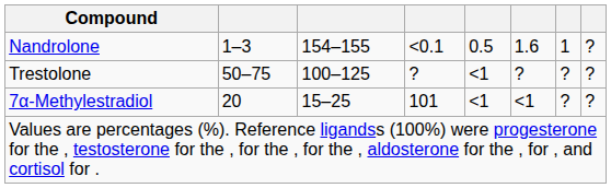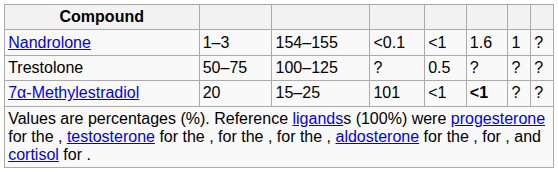 <table class="wikitable center mw-collapsible mw-collapsed" style="width:550px; text-align:left; margin-left:auto; margin-right:auto; border:none;">
 <tr>
 <th>Compound</th>
 <th></th>
 <th></th>
 <th></th>
 <th></th>
 <th></th>
 <th></th>
 <th></th>
 </tr>
 <tr>
 <td><a href='#'>Nandrolone</a></td>
 <td>1–3</td>
 <td>154–155</td>
 <td><0.1</td>
-<td>0.5</td>
+<td><1</td>
 <td>1.6</td>
 <td>1</td>
 <td>?</td>
 </tr>
 <tr>
 <td>Trestolone</td>
 <td>50–75</td>
 <td>100–125</td>
 <td>?</td>
-<td><1</td>
+<td>0.5</td>
 <td>?</td>
 <td>?</td>
 <td>?</td>
 </tr>
 <tr>
 <td><a href='#'>7α-Methylestradiol</a></td>
 <td>20</td>
 <td>15–25</td>
 <td>101</td>
 <td><1</td>
-<td><1</td>
+<td><strong><1</strong></td>
 <td>?</td>
 <td>?</td>
 </tr>
 <tr class="sortbottom">
 <td colspan="9" style="width: 1px;">Values are percentages (%). Reference <a href='#'>ligands</a>s (100%) were <a href='#'>progesterone</a> for the , <a href='#'>testosterone</a> for the , <a href='#'></a> for the ,  for the , <a href='#'>aldosterone</a> for the ,  for , and <a href='#'>cortisol</a> for .</td>
 </tr>
 </table>
